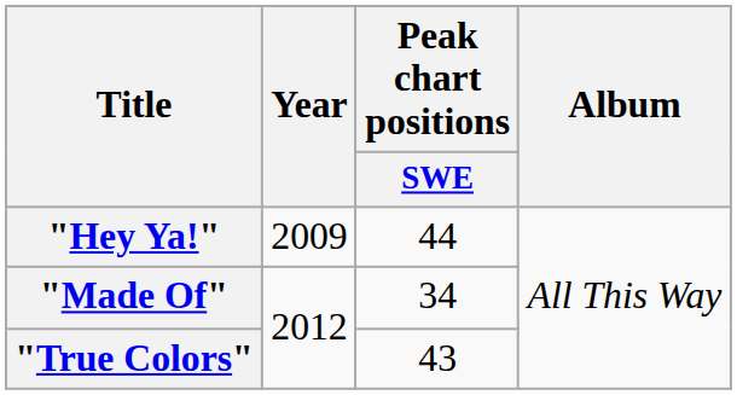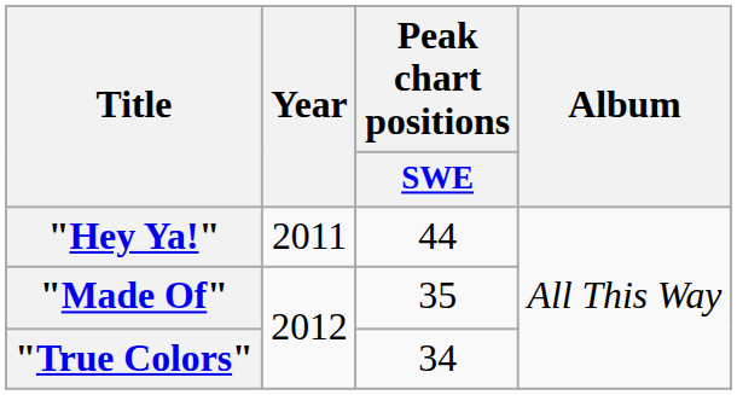 <table class="wikitable plainrowheaders" style="text-align:center;">
 <tr>
 <th scope="col" rowspan="2">Title</th>
 <th scope="col" rowspan="2">Year</th>
 <th scope="col">Peak chart positions</th>
 <th scope="col" rowspan="2">Album</th>
 </tr>
 <tr>
 <th scope="col" style="width:3em;font-size:85%;"><a href='#'>SWE</a><br></th>
 </tr>
 <tr>
 <th scope="row">"<a href='#'>Hey Ya!</a>"</th>
-<td>2009</td>
+<td>2011</td>
 <td>44</td>
 <td rowspan="3"><em>All This Way</em></td>
 </tr>
 <tr>
 <th scope="row">"<a href='#'>Made Of</a>"</th>
 <td rowspan="2">2012</td>
-<td>34</td>
+<td>35</td>
 </tr>
 <tr>
 <th scope="row">"<a href='#'>True Colors</a>"</th>
-<td>43</td>
+<td>34</td>
 </tr>
 </table>
